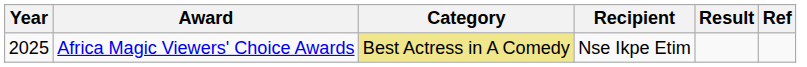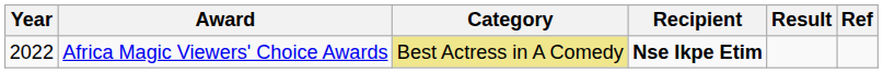 <table class="wikitable">
 <tr>
 <th>Year</th>
 <th>Award</th>
 <th>Category</th>
 <th>Recipient</th>
 <th>Result</th>
 <th>Ref</th>
 </tr>
 <tr>
-<td>2025</td>
+<td>2022</td>
 <td><a href='#'>Africa Magic Viewers' Choice Awards</a></td>
 <td style="background: khaki;">Best Actress in A Comedy</td>
-<td>Nse Ikpe Etim</td>
+<td><strong>Nse Ikpe Etim</strong></td>
 <td></td>
 <td></td>
 </tr>
 </table>
